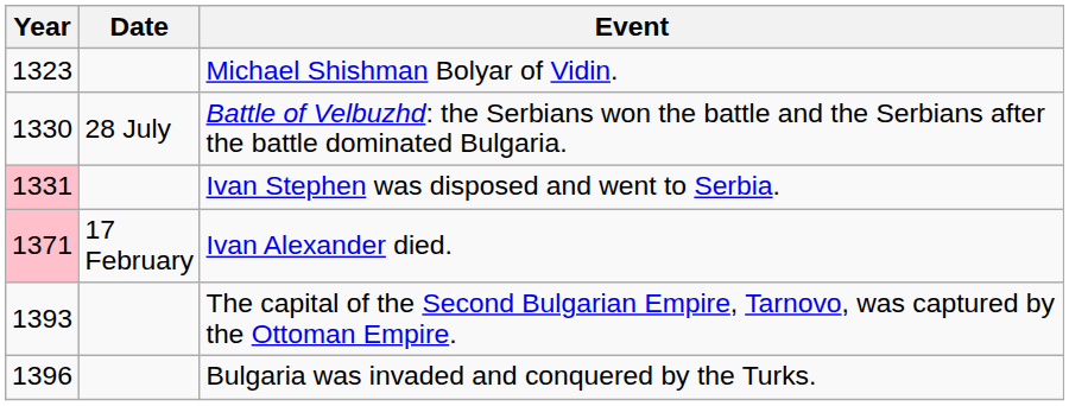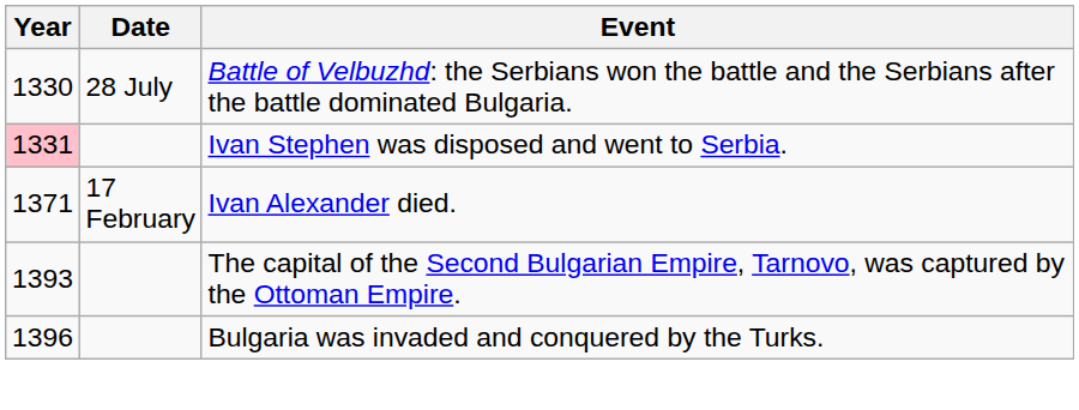 <table class="wikitable" width="100%">
 <tr>
 <th style="width:6%">Year</th>
 <th style="width:10%">Date</th>
 <th>Event</th>
-</tr>
-<tr>
-<td>1323</td>
-<td></td>
-<td><a href='#'>Michael Shishman</a> Bolyar of <a href='#'>Vidin</a>.</td>
 </tr>
 <tr>
 <td>1330</td>
 <td>28 July</td>
 <td><em><a href='#'>Battle of Velbuzhd</a></em>: the Serbians won the battle and the Serbians after the battle dominated Bulgaria.</td>
 </tr>
 <tr>
 <td style="background: pink;">1331</td>
 <td></td>
 <td><a href='#'>Ivan Stephen</a> was disposed and went to <a href='#'>Serbia</a>.</td>
 </tr>
 <tr>
-<td style="background: pink;">1371</td>
+<td>1371</td>
 <td>17 February</td>
 <td><a href='#'>Ivan Alexander</a> died.</td>
 </tr>
 <tr>
 <td>1393</td>
 <td></td>
 <td>The capital of the <a href='#'>Second Bulgarian Empire</a>, <a href='#'>Tarnovo</a>, was captured by the <a href='#'>Ottoman Empire</a>.</td>
 </tr>
 <tr>
 <td>1396</td>
 <td></td>
 <td>Bulgaria was invaded and conquered by the Turks.</td>
 </tr>
 </table>
